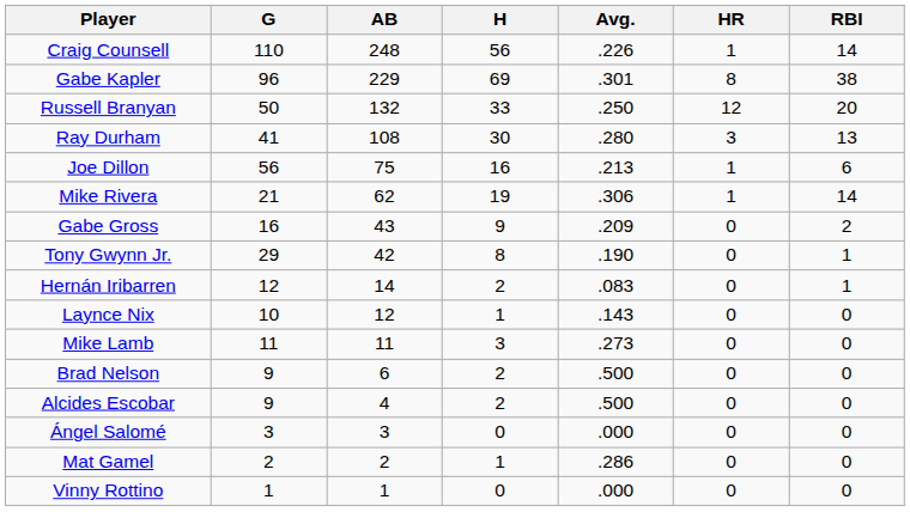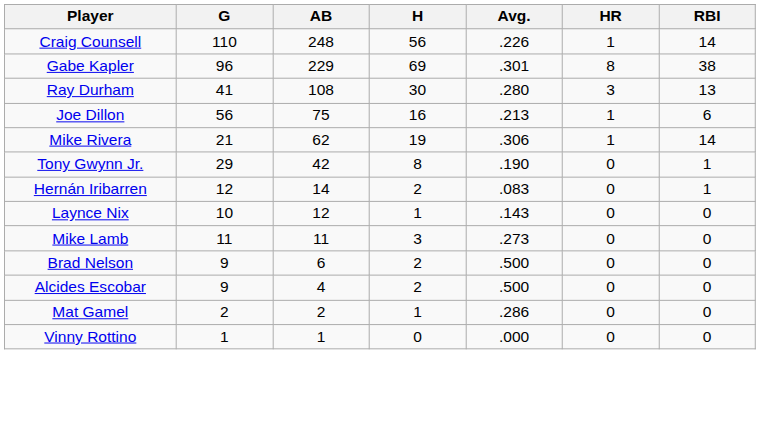 <table class= "wikitable sortable">
 <tr>
 <th bgcolor="#DDDDFF" width="16%">Player</th>
 <th bgcolor="#DDDDFF" width="9%">G</th>
 <th bgcolor="#DDDDFF" width="9%">AB</th>
 <th bgcolor="#DDDDFF" width="9%">H</th>
 <th bgcolor="#DDDDFF" width="9%">Avg.</th>
 <th bgcolor="#DDDDFF" width="9%">HR</th>
 <th bgcolor="#DDDDFF" width="9%">RBI</th>
 </tr>
 <tr align=center>
 <td><a href='#'>Craig Counsell</a></td>
 <td>110</td>
 <td>248</td>
 <td>56</td>
 <td>.226</td>
 <td>1</td>
 <td>14</td>
 </tr>
 <tr align=center>
 <td><a href='#'>Gabe Kapler</a></td>
 <td>96</td>
 <td>229</td>
 <td>69</td>
 <td>.301</td>
 <td>8</td>
 <td>38</td>
 </tr>
 <tr align=center>
-<td><a href='#'>Russell Branyan</a></td>
-<td>50</td>
-<td>132</td>
-<td>33</td>
-<td>.250</td>
-<td>12</td>
-<td>20</td>
-</tr>
-<tr align=center>
 <td><a href='#'>Ray Durham</a></td>
 <td>41</td>
 <td>108</td>
 <td>30</td>
 <td>.280</td>
 <td>3</td>
 <td>13</td>
 </tr>
 <tr align=center>
 <td><a href='#'>Joe Dillon</a></td>
 <td>56</td>
 <td>75</td>
 <td>16</td>
 <td>.213</td>
 <td>1</td>
 <td>6</td>
 </tr>
 <tr align=center>
 <td><a href='#'>Mike Rivera</a></td>
 <td>21</td>
 <td>62</td>
 <td>19</td>
 <td>.306</td>
 <td>1</td>
 <td>14</td>
-</tr>
-<tr align=center>
-<td><a href='#'>Gabe Gross</a></td>
-<td>16</td>
-<td>43</td>
-<td>9</td>
-<td>.209</td>
-<td>0</td>
-<td>2</td>
 </tr>
 <tr align=center>
 <td><a href='#'>Tony Gwynn Jr.</a></td>
 <td>29</td>
 <td>42</td>
 <td>8</td>
 <td>.190</td>
 <td>0</td>
 <td>1</td>
 </tr>
 <tr align=center>
 <td><a href='#'>Hernán Iribarren</a></td>
 <td>12</td>
 <td>14</td>
 <td>2</td>
 <td>.083</td>
 <td>0</td>
 <td>1</td>
 </tr>
 <tr align=center>
 <td><a href='#'>Laynce Nix</a></td>
 <td>10</td>
 <td>12</td>
 <td>1</td>
 <td>.143</td>
 <td>0</td>
 <td>0</td>
 </tr>
 <tr align=center>
 <td><a href='#'>Mike Lamb</a></td>
 <td>11</td>
 <td>11</td>
 <td>3</td>
 <td>.273</td>
 <td>0</td>
 <td>0</td>
 </tr>
 <tr align=center>
 <td><a href='#'>Brad Nelson</a></td>
 <td>9</td>
 <td>6</td>
 <td>2</td>
 <td>.500</td>
 <td>0</td>
 <td>0</td>
 </tr>
 <tr align=center>
 <td><a href='#'>Alcides Escobar</a></td>
 <td>9</td>
 <td>4</td>
 <td>2</td>
 <td>.500</td>
 <td>0</td>
 <td>0</td>
 </tr>
 <tr align=center>
-<td><a href='#'>Ángel Salomé</a></td>
-<td>3</td>
-<td>3</td>
-<td>0</td>
-<td>.000</td>
-<td>0</td>
-<td>0</td>
-</tr>
-<tr align=center>
 <td><a href='#'>Mat Gamel</a></td>
 <td>2</td>
 <td>2</td>
 <td>1</td>
 <td>.286</td>
 <td>0</td>
 <td>0</td>
 </tr>
 <tr align=center>
 <td><a href='#'>Vinny Rottino</a></td>
 <td>1</td>
 <td>1</td>
 <td>0</td>
 <td>.000</td>
 <td>0</td>
 <td>0</td>
 </tr>
 </table>
